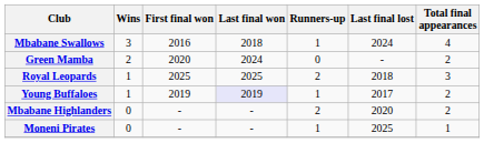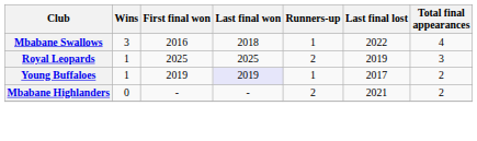 <table class="wikitable sortable plainrowheaders" style="text-align:center">
 <tr>
 <th scope="col">Club</th>
 <th scope="col">Wins</th>
 <th scope="col">First final won</th>
 <th scope="col">Last final won</th>
 <th scope="col">Runners-up</th>
 <th scope="col">Last final lost</th>
 <th scope="col">Total final<br>appearances</th>
 </tr>
 <tr>
 <th scope="row"><a href='#'>Mbabane Swallows</a></th>
 <td>3</td>
 <td>2016</td>
 <td>2018</td>
 <td>1</td>
-<td>2024</td>
+<td>2022</td>
 <td>4</td>
-</tr>
-<tr>
-<th scope="row"><a href='#'>Green Mamba</a></th>
-<td>2</td>
-<td>2020</td>
-<td>2024</td>
-<td>0</td>
-<td>-</td>
-<td>2</td>
 </tr>
 <tr>
 <th scope="row"><a href='#'>Royal Leopards</a></th>
 <td>1</td>
 <td>2025</td>
 <td>2025</td>
 <td>2</td>
-<td>2018</td>
+<td>2019</td>
 <td>3</td>
 </tr>
 <tr>
 <th scope="row"><a href='#'>Young Buffaloes</a></th>
 <td>1</td>
 <td>2019</td>
 <td style="background: lavender;">2019</td>
 <td>1</td>
 <td>2017</td>
 <td>2</td>
 </tr>
 <tr>
 <th scope="row"><a href='#'>Mbabane Highlanders</a></th>
 <td>0</td>
 <td>-</td>
 <td>-</td>
 <td>2</td>
-<td>2020</td>
+<td>2021</td>
 <td>2</td>
-</tr>
-<tr>
-<th scope="row"><a href='#'>Moneni Pirates</a></th>
-<td>0</td>
-<td>-</td>
-<td>-</td>
-<td>1</td>
-<td>2025</td>
-<td>1</td>
 </tr>
 <tr>
 </tr>
 </table>
